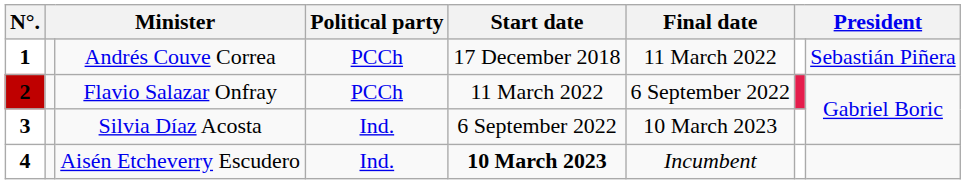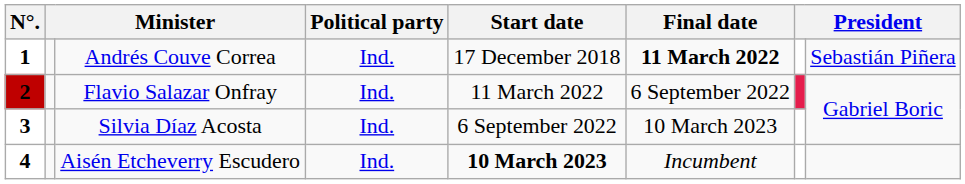 <table class="wikitable" style="text-align:center;margin: 0.5em auto;">
 <tr>
 <th>N°.</th>
 <th colspan="2">Minister</th>
 <th>Political party</th>
 <th>Start date</th>
 <th>Final date</th>
 <th colspan="2"><a href='#'>President</a></th>
 </tr>
 <tr>
 <td bgcolor="white"><span><strong>1</strong></span></td>
 <td></td>
 <td><a href='#'>Andrés Couve</a> Correa</td>
-<td><a href='#'>PCCh</a></td>
+<td><a href='#'>Ind.</a></td>
 <td>17 December 2018</td>
-<td>11 March 2022</td>
+<td><strong>11 March 2022</strong></td>
 <td rowspan="1" style="background:white"></td>
 <td><a href='#'>Sebastián Piñera</a></td>
 </tr>
 <tr>
 <td bgcolor="#BF0000"><span><strong>2</strong></span></td>
 <td></td>
 <td><a href='#'>Flavio Salazar</a> Onfray</td>
-<td><a href='#'>PCCh</a></td>
+<td><a href='#'>Ind.</a></td>
 <td>11 March 2022</td>
 <td>6 September 2022</td>
 <td rowspan="1" style="background:#E51D4C"></td>
 <td rowspan="2"><a href='#'>Gabriel Boric</a></td>
 </tr>
 <tr>
 <td bgcolor="white"><span><strong>3</strong></span></td>
 <td></td>
 <td><a href='#'>Silvia Díaz</a> Acosta</td>
 <td><a href='#'>Ind.</a></td>
 <td>6 September 2022</td>
 <td>10 March 2023</td>
 <td rowspan="1" style="background:white"></td>
 </tr>
 <tr>
 <td bgcolor="white"><span><strong>4</strong></span></td>
 <td></td>
 <td><a href='#'>Aisén Etcheverry</a> Escudero</td>
 <td><a href='#'>Ind.</a></td>
 <td><strong>10 March 2023</strong></td>
 <td><em>Incumbent</em></td>
 <td rowspan="1" style="background:white"></td>
 </tr>
 </table>
